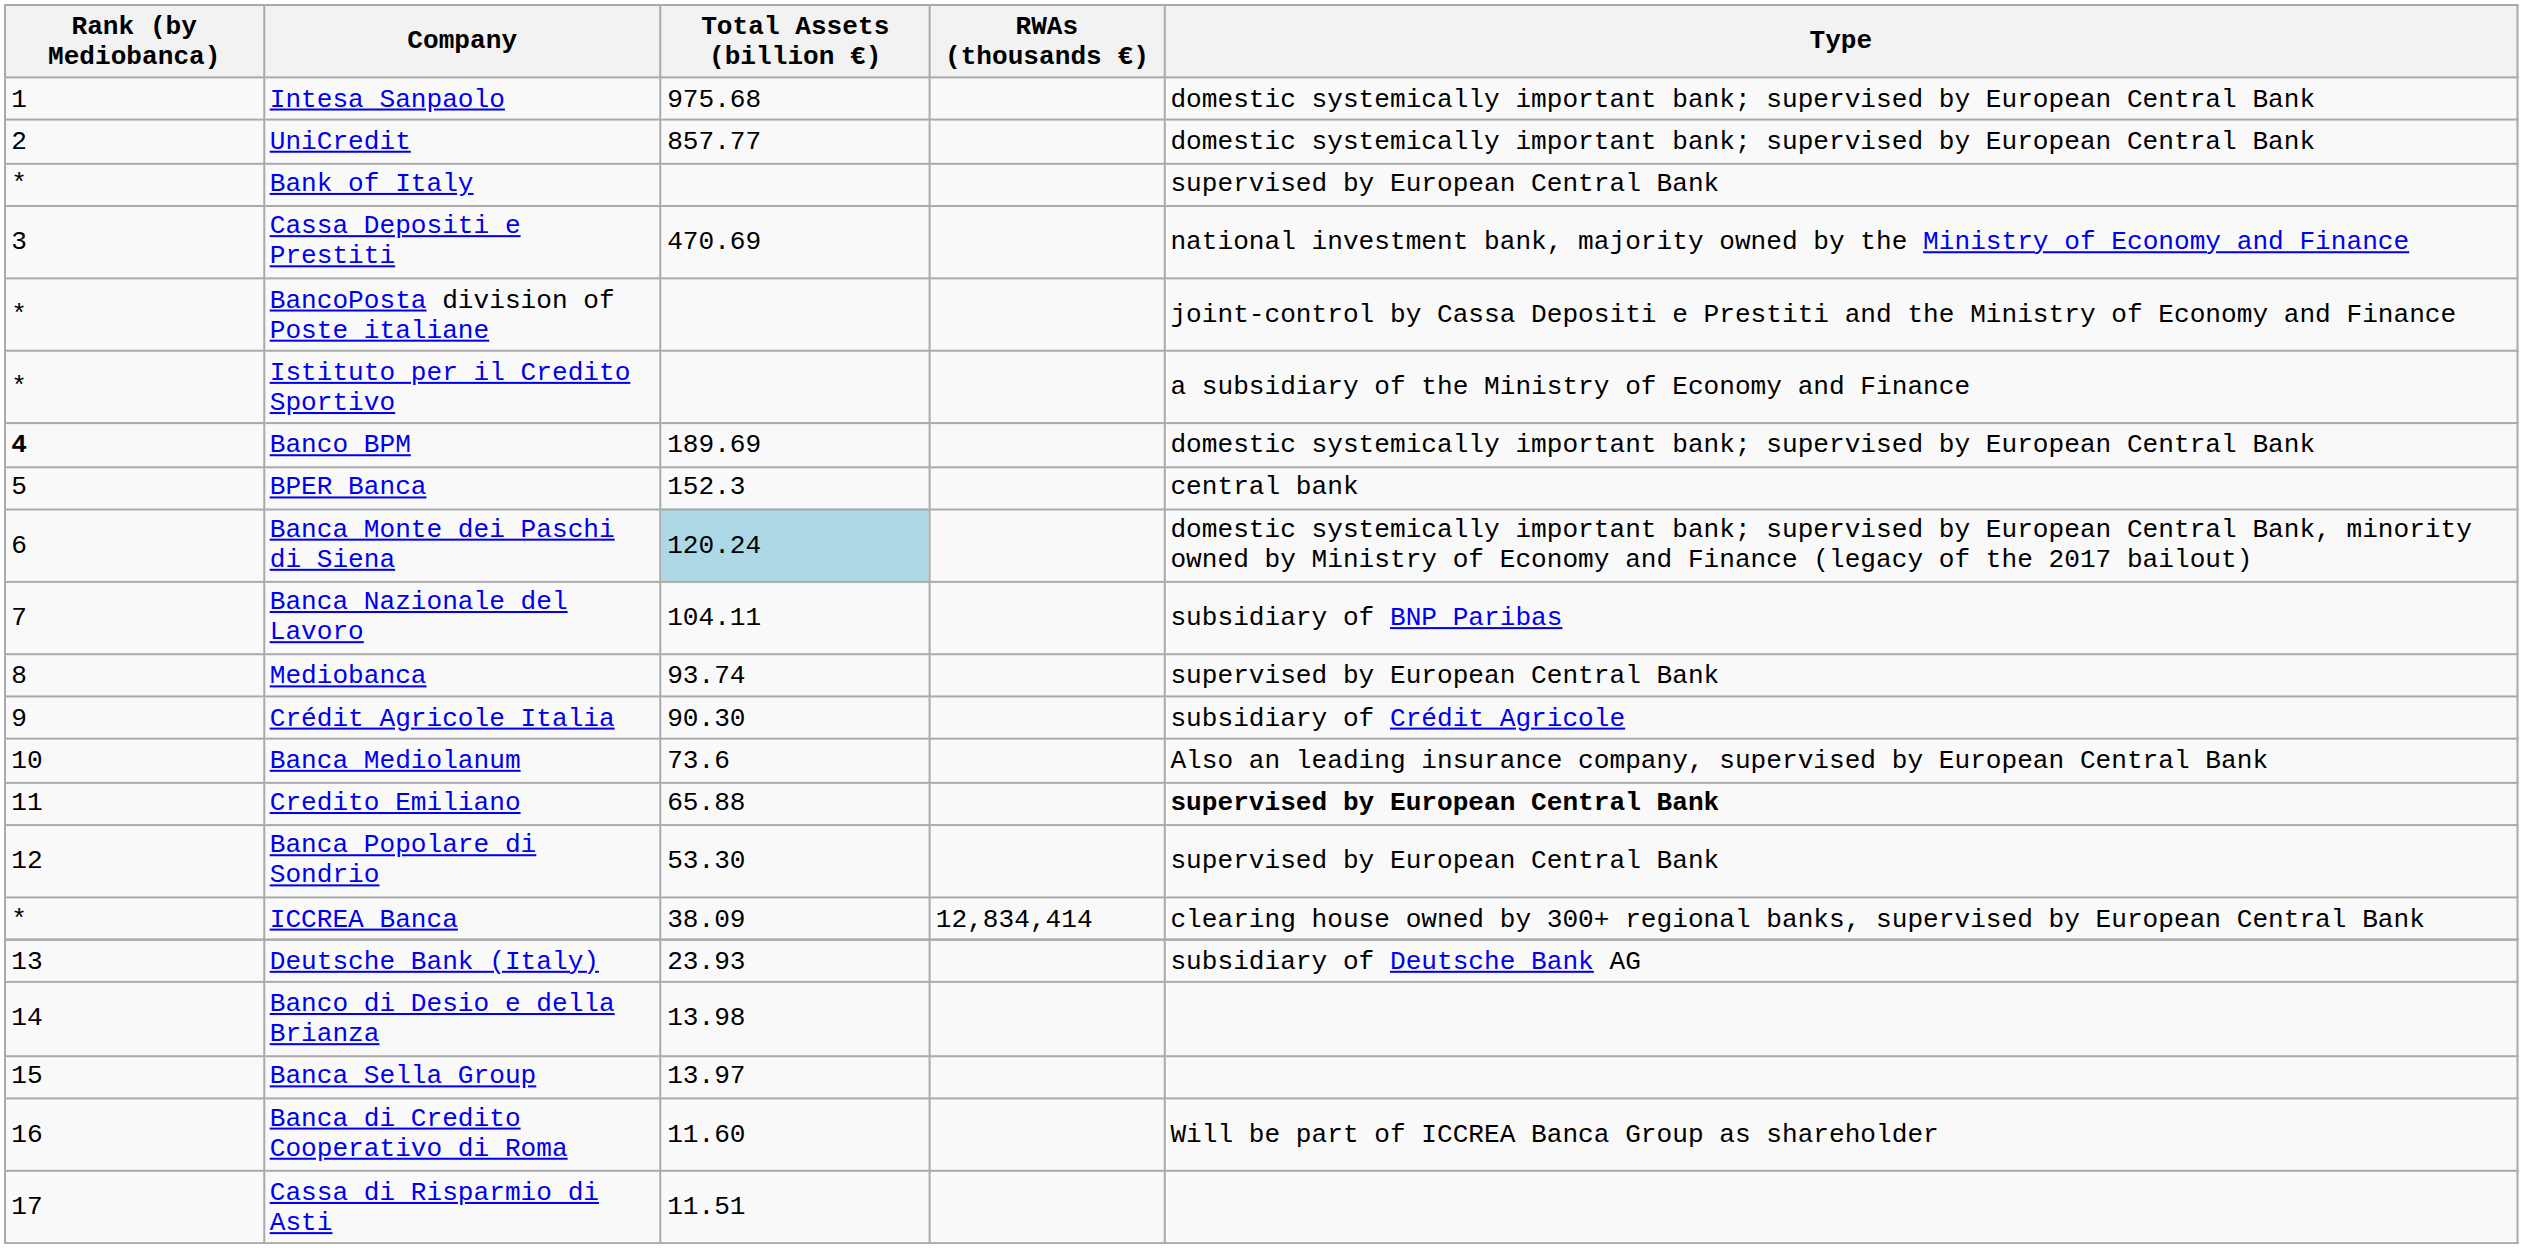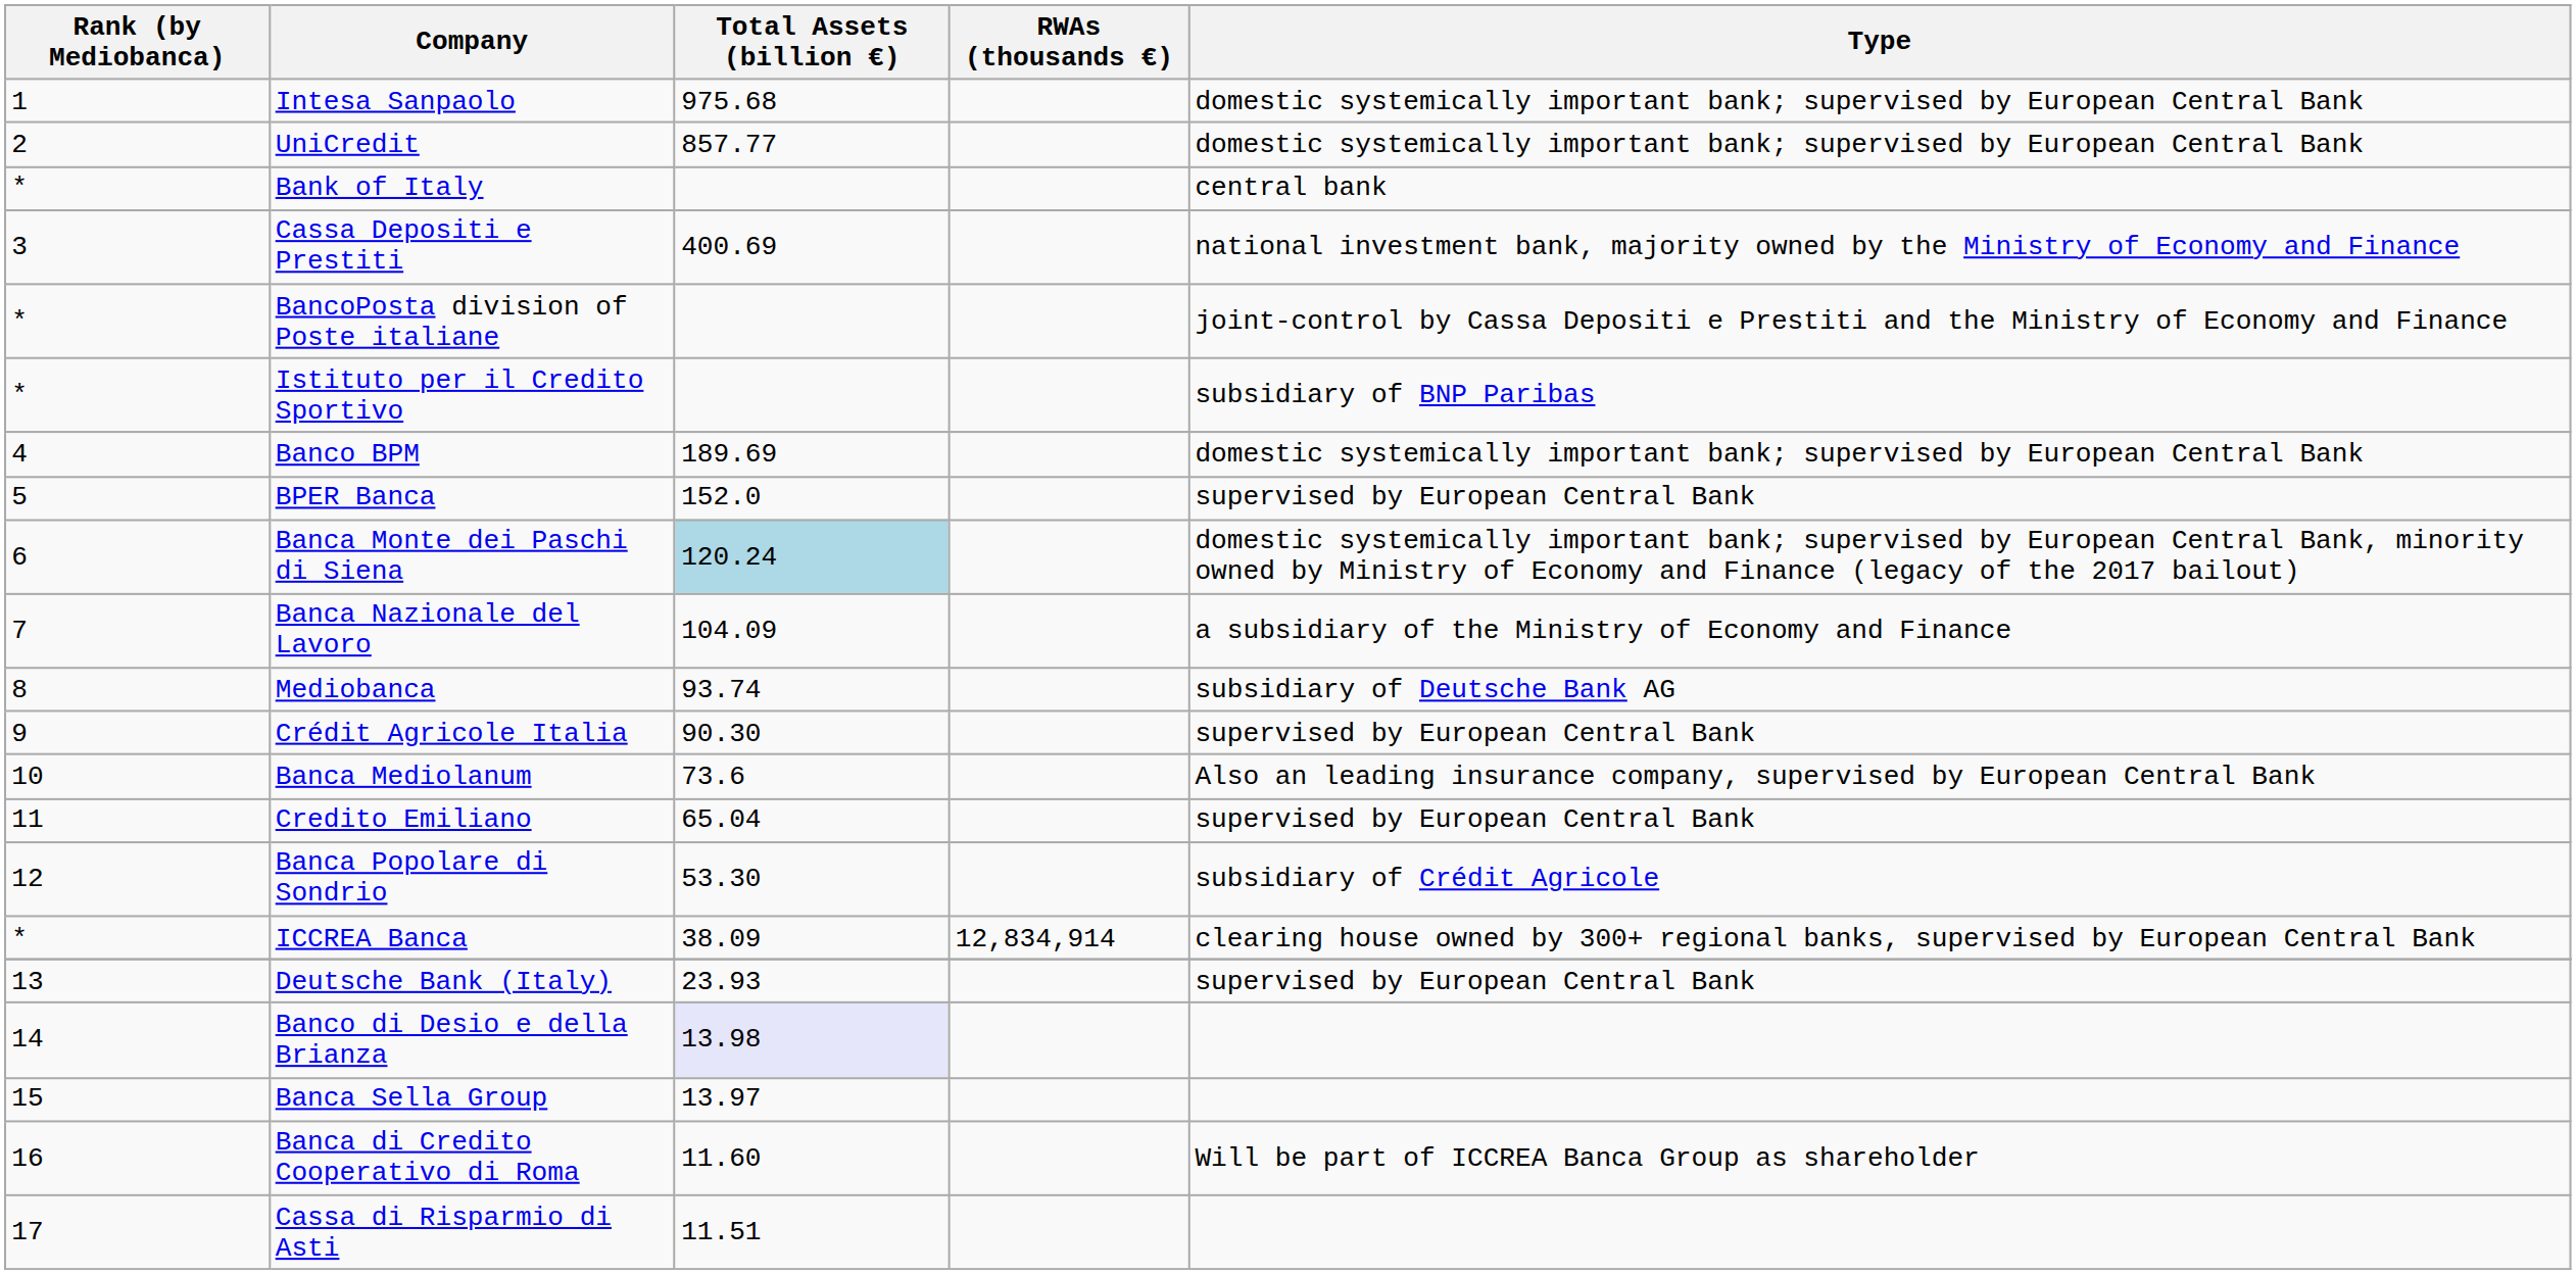 <table class="wikitable">
 <tr>
 <th>Rank (by Mediobanca)</th>
 <th>Company</th>
 <th>Total Assets (billion €)</th>
 <th>RWAs (thousands €)</th>
 <th>Type</th>
 </tr>
 <tr>
 <td> 1</td>
 <td><a href='#'>Intesa Sanpaolo</a></td>
 <td> 975.68</td>
 <td></td>
 <td>domestic systemically important bank; supervised by European Central Bank</td>
 </tr>
 <tr>
 <td> 2</td>
 <td><a href='#'>UniCredit</a></td>
 <td> 857.77</td>
 <td></td>
 <td>domestic systemically important bank; supervised by European Central Bank</td>
 </tr>
 <tr>
 <td>*</td>
 <td><a href='#'>Bank of Italy</a></td>
 <td></td>
 <td></td>
-<td>supervised by European Central Bank</td>
+<td>central bank</td>
 </tr>
 <tr>
 <td> 3</td>
 <td><a href='#'>Cassa Depositi e Prestiti</a></td>
-<td> 470.69</td>
+<td> 400.69</td>
 <td></td>
 <td>national investment bank, majority owned by the <a href='#'>Ministry of Economy and Finance</a></td>
 </tr>
 <tr>
 <td>*</td>
 <td><a href='#'>BancoPosta</a> division of <a href='#'>Poste italiane</a></td>
 <td></td>
 <td></td>
 <td>joint-control by Cassa Depositi e Prestiti and the Ministry of Economy and Finance</td>
 </tr>
 <tr>
 <td>*</td>
 <td><a href='#'>Istituto per il Credito Sportivo</a></td>
 <td></td>
 <td></td>
-<td>a subsidiary of the Ministry of Economy and Finance</td>
+<td>subsidiary of <a href='#'>BNP Paribas</a></td>
 </tr>
 <tr>
-<td><strong> 4</strong></td>
+<td> 4</td>
 <td><a href='#'>Banco BPM</a></td>
 <td> 189.69</td>
 <td></td>
 <td>domestic systemically important bank; supervised by European Central Bank</td>
 </tr>
 <tr>
 <td> 5</td>
 <td><a href='#'>BPER Banca</a></td>
-<td> 152.3</td>
+<td> 152.0</td>
 <td></td>
-<td>central bank</td>
+<td>supervised by European Central Bank</td>
 </tr>
 <tr>
 <td> 6</td>
 <td><a href='#'>Banca Monte dei Paschi di Siena</a></td>
 <td style="background: lightblue;"> 120.24</td>
 <td></td>
 <td>domestic systemically important bank; supervised by European Central Bank, minority owned by Ministry of Economy and Finance (legacy of the 2017 bailout)</td>
 </tr>
 <tr>
 <td> 7</td>
 <td><a href='#'>Banca Nazionale del Lavoro</a></td>
-<td> 104.11</td>
+<td> 104.09</td>
 <td></td>
-<td>subsidiary of <a href='#'>BNP Paribas</a></td>
+<td>a subsidiary of the Ministry of Economy and Finance</td>
 </tr>
 <tr>
 <td> 8</td>
 <td><a href='#'>Mediobanca</a></td>
 <td> 93.74</td>
 <td></td>
-<td>supervised by European Central Bank</td>
+<td>subsidiary of <a href='#'>Deutsche Bank</a> AG</td>
 </tr>
 <tr>
 <td> 9</td>
 <td><a href='#'>Crédit Agricole Italia</a></td>
 <td> 90.30</td>
 <td></td>
-<td>subsidiary of <a href='#'>Crédit Agricole</a></td>
+<td>supervised by European Central Bank</td>
 </tr>
 <tr>
 <td>10</td>
 <td><a href='#'>Banca Mediolanum</a></td>
 <td> 73.6</td>
 <td></td>
 <td>Also an leading insurance company, supervised by European Central Bank</td>
 </tr>
 <tr>
 <td>11</td>
 <td><a href='#'>Credito Emiliano</a></td>
-<td> 65.88</td>
+<td> 65.04</td>
 <td></td>
-<td><strong>supervised by European Central Bank</strong></td>
+<td>supervised by European Central Bank</td>
 </tr>
 <tr>
 <td>12</td>
 <td><a href='#'>Banca Popolare di Sondrio</a></td>
 <td> 53.30</td>
 <td></td>
-<td>supervised by European Central Bank</td>
+<td>subsidiary of <a href='#'>Crédit Agricole</a></td>
 </tr>
 <tr>
 <td>*</td>
 <td><a href='#'>ICCREA Banca</a></td>
 <td> 38.09 </td>
-<td> 12,834,414</td>
+<td> 12,834,914</td>
 <td>clearing house owned by 300+ regional banks, supervised by European Central Bank</td>
 </tr>
 <tr>
 </tr>
 <tr>
 <td>13</td>
 <td><a href='#'>Deutsche Bank (Italy)</a></td>
 <td> 23.93</td>
 <td></td>
-<td>subsidiary of <a href='#'>Deutsche Bank</a> AG</td>
+<td>supervised by European Central Bank</td>
 </tr>
 <tr>
 <td>14</td>
 <td><a href='#'>Banco di Desio e della Brianza</a></td>
-<td> 13.98</td>
+<td style="background: lavender;"> 13.98</td>
 <td></td>
 <td></td>
 </tr>
 <tr>
 <td>15</td>
 <td><a href='#'>Banca Sella Group</a></td>
 <td> 13.97</td>
 <td></td>
 <td></td>
 </tr>
 <tr>
 <td>16</td>
 <td><a href='#'>Banca di Credito Cooperativo di Roma</a></td>
 <td> 11.60</td>
 <td></td>
 <td>Will be part of ICCREA Banca Group as shareholder</td>
 </tr>
 <tr>
 <td>17</td>
 <td><a href='#'>Cassa di Risparmio di Asti</a></td>
 <td> 11.51</td>
 <td></td>
 <td></td>
 </tr>
 </table>
